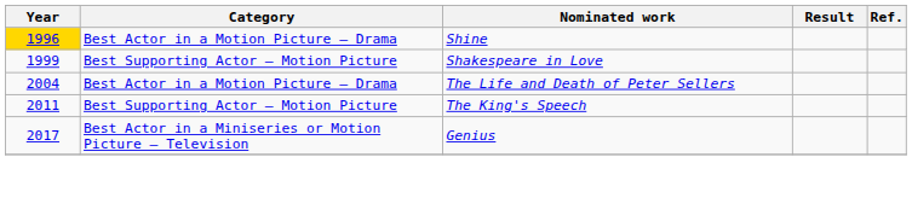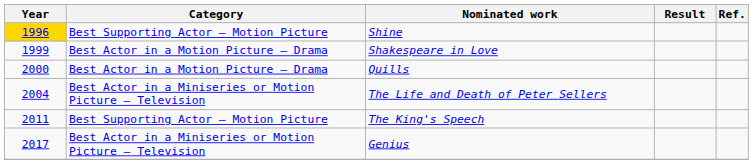 <table class=wikitable>
 <tr>
 <th scope="col" style="width:5em;">Year</th>
 <th scope="col" style="width:26em;">Category</th>
 <th scope="col" style="width:25em;">Nominated work</th>
 <th scope="col" style="width:5em;">Result</th>
 <th>Ref.</th>
 </tr>
 <tr>
 <td style="background: gold; text-align:center;"><a href='#'>1996</a></td>
-<td><a href='#'>Best Actor in a Motion Picture – Drama</a></td>
+<td><a href='#'>Best Supporting Actor – Motion Picture</a></td>
 <td><em><a href='#'>Shine</a></em></td>
 <td></td>
 <td style="text-align:center;"></td>
 </tr>
 <tr>
 <td style="text-align:center;"><a href='#'>1999</a></td>
-<td><a href='#'>Best Supporting Actor – Motion Picture</a></td>
+<td><a href='#'>Best Actor in a Motion Picture – Drama</a></td>
 <td><em><a href='#'>Shakespeare in Love</a></em></td>
 <td></td>
 <td style="text-align:center;"></td>
 </tr>
 <tr>
+<td style="text-align:center;"><a href='#'>2000</a></td>
+<td><a href='#'>Best Actor in a Motion Picture – Drama</a></td>
+<td><em><a href='#'>Quills</a></em></td>
+<td></td>
+<td style="text-align:center;"></td>
+</tr>
+<tr>
 <td style="text-align:center;"><a href='#'>2004</a></td>
-<td><a href='#'>Best Actor in a Motion Picture – Drama</a></td>
+<td><a href='#'>Best Actor in a Miniseries or Motion Picture – Television</a></td>
 <td><em><a href='#'>The Life and Death of Peter Sellers</a></em></td>
 <td></td>
 <td style="text-align:center;"></td>
 </tr>
 <tr>
 <td style="text-align:center;"><a href='#'>2011</a></td>
 <td><a href='#'>Best Supporting Actor – Motion Picture</a></td>
 <td><em><a href='#'>The King's Speech</a></em></td>
 <td></td>
 <td style="text-align:center;"></td>
 </tr>
 <tr>
 <td style="text-align:center;"><a href='#'>2017</a></td>
 <td><a href='#'>Best Actor in a Miniseries or Motion Picture – Television</a></td>
 <td><em><a href='#'>Genius</a></em></td>
 <td></td>
 <td style="text-align:center;"></td>
 </tr>
 <tr>
 </tr>
 </table>
